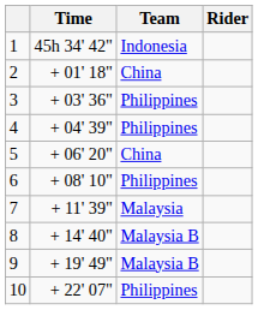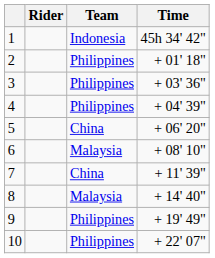 <table class="wikitable">
 <tr>
 <th></th>
+<th>Rider</th>
+<th>Team</th>
 <th>Time</th>
-<th>Team</th>
-<th>Rider</th>
 </tr>
 <tr>
 <td>1</td>
+<td></td>
+<td><a href='#'>Indonesia</a></td>
 <td align=right>45h 34' 42"</td>
-<td><a href='#'>Indonesia</a></td>
-<td></td>
 </tr>
 <tr>
 <td>2</td>
+<td></td>
+<td><a href='#'>Philippines</a></td>
 <td align=right>+ 01' 18"</td>
-<td><a href='#'>China</a></td>
-<td></td>
 </tr>
 <tr>
 <td>3</td>
+<td></td>
+<td><a href='#'>Philippines</a></td>
 <td align=right>+ 03' 36"</td>
-<td><a href='#'>Philippines</a></td>
-<td></td>
 </tr>
 <tr>
 <td>4</td>
+<td></td>
+<td><a href='#'>Philippines</a></td>
 <td align=right>+ 04' 39"</td>
-<td><a href='#'>Philippines</a></td>
-<td></td>
 </tr>
 <tr>
 <td>5</td>
+<td></td>
+<td><a href='#'>China</a></td>
 <td align=right>+ 06' 20"</td>
-<td><a href='#'>China</a></td>
-<td></td>
 </tr>
 <tr>
 <td>6</td>
+<td></td>
+<td><a href='#'>Malaysia</a></td>
 <td align=right>+ 08' 10"</td>
-<td><a href='#'>Philippines</a></td>
-<td></td>
 </tr>
 <tr>
 <td>7</td>
+<td></td>
+<td><a href='#'>China</a></td>
 <td align=right>+ 11' 39"</td>
-<td><a href='#'>Malaysia</a></td>
-<td></td>
 </tr>
 <tr>
 <td>8</td>
+<td></td>
+<td><a href='#'>Malaysia</a></td>
 <td align=right>+ 14' 40"</td>
-<td><a href='#'>Malaysia B</a></td>
-<td></td>
 </tr>
 <tr>
 <td>9</td>
+<td></td>
+<td><a href='#'>Philippines</a></td>
 <td align=right>+ 19' 49"</td>
-<td><a href='#'>Malaysia B</a></td>
-<td></td>
 </tr>
 <tr>
 <td>10</td>
+<td></td>
+<td><a href='#'>Philippines</a></td>
 <td align=right>+ 22' 07"</td>
-<td><a href='#'>Philippines</a></td>
-<td></td>
 </tr>
 </table>
